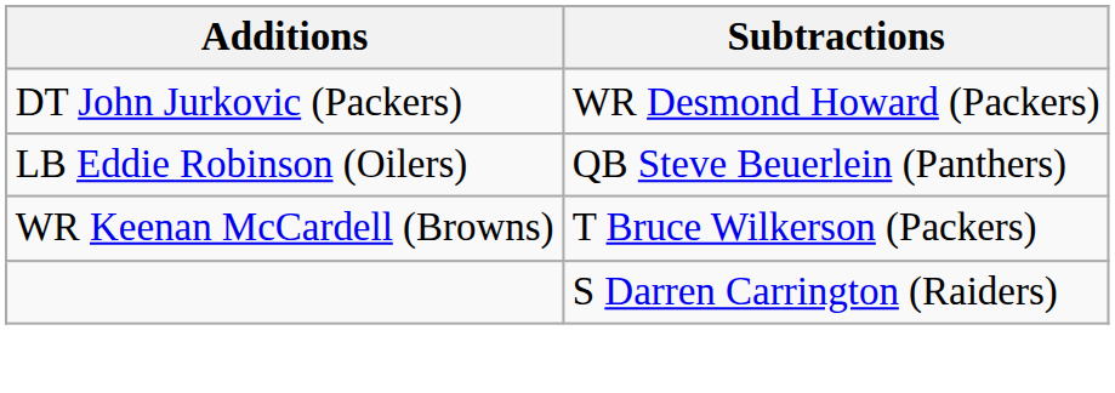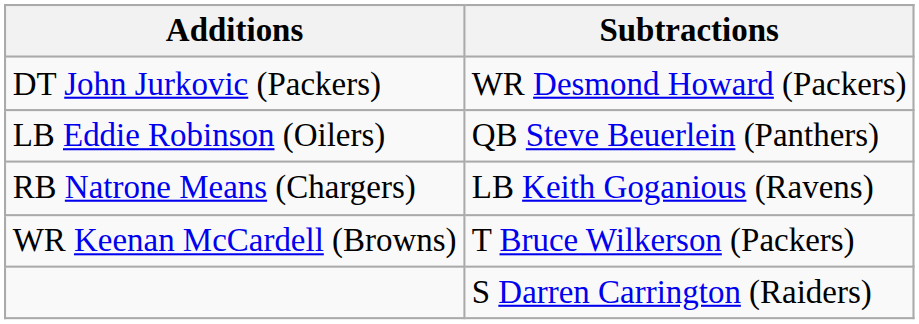 <table class="wikitable">
 <tr>
 <th>Additions</th>
 <th>Subtractions</th>
 </tr>
 <tr>
 <td>DT <a href='#'>John Jurkovic</a> (Packers)</td>
 <td>WR <a href='#'>Desmond Howard</a> (Packers)</td>
 </tr>
 <tr>
 <td>LB <a href='#'>Eddie Robinson</a> (Oilers)</td>
 <td>QB <a href='#'>Steve Beuerlein</a> (Panthers)</td>
 </tr>
 <tr>
+<td>RB <a href='#'>Natrone Means</a> (Chargers)</td>
+<td>LB <a href='#'>Keith Goganious</a> (Ravens)</td>
+</tr>
+<tr>
 <td>WR <a href='#'>Keenan McCardell</a> (Browns)</td>
 <td>T <a href='#'>Bruce Wilkerson</a> (Packers)</td>
 </tr>
 <tr>
 <td></td>
 <td>S <a href='#'>Darren Carrington</a> (Raiders)</td>
 </tr>
 </table>
